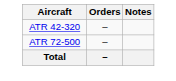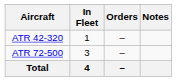 <table class="wikitable" style="border-collapse:collapse;text-align:center;margin:auto;">
 <tr>
 <th width="100pt">Aircraft</th>
+<th width="50pt">In Fleet</th>
 <th width="50pt">Orders</th>
 <th>Notes</th>
 </tr>
 <tr>
 <td><a href='#'>ATR 42-320</a></td>
+<td>1</td>
 <td>–</td>
 <td></td>
 </tr>
 <tr>
 <td><a href='#'>ATR 72-500</a></td>
+<td>3</td>
 <td>–</td>
 <td></td>
 </tr>
 <tr>
 <th>Total</th>
+<th>4</th>
 <th>–</th>
 <th></th>
 </tr>
 </table>
